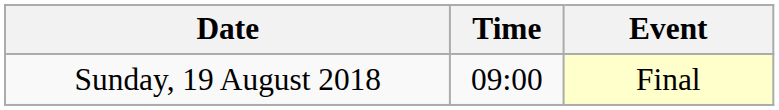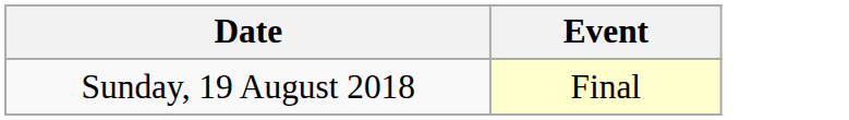 <table class=wikitable style="text-align:center;">
 <tr>
 <th width=220>Date</th>
-<th width=50>Time</th>
 <th width=100>Event</th>
 </tr>
 <tr>
 <td>Sunday, 19 August 2018</td>
-<td>09:00</td>
 <td bgcolor="ffffcc">Final</td>
 </tr>
 </table>
